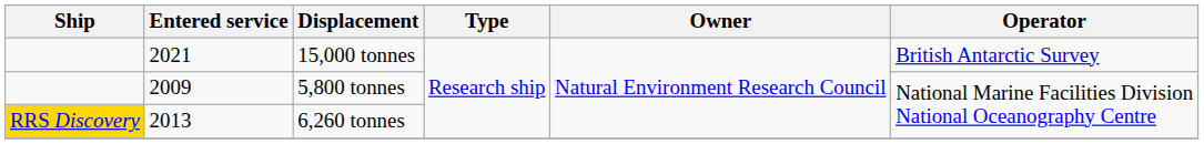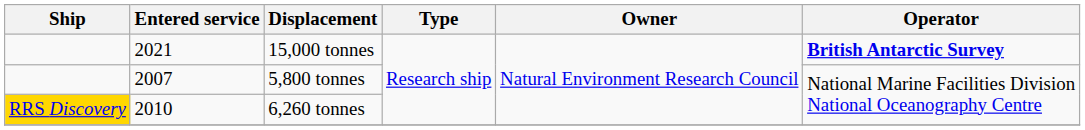 <table class="wikitable">
 <tr>
 <th>Ship</th>
 <th>Entered service</th>
 <th>Displacement</th>
 <th>Type</th>
 <th>Owner</th>
 <th>Operator</th>
 </tr>
 <tr>
 <td></td>
 <td>2021</td>
 <td>15,000 tonnes</td>
 <td rowspan=3><a href='#'>Research ship</a></td>
 <td rowspan=3><a href='#'>Natural Environment Research Council</a></td>
-<td rowspan=1><a href='#'>British Antarctic Survey</a></td>
+<td rowspan=1><strong><a href='#'>British Antarctic Survey</a></strong></td>
 </tr>
 <tr>
 <td></td>
-<td>2009</td>
+<td>2007</td>
 <td>5,800 tonnes</td>
 <td rowspan=2>National Marine Facilities Division<br><a href='#'>National Oceanography Centre</a></td>
 </tr>
 <tr>
 <td style="background: gold;"><a href='#'>RRS <em>Discovery</em></a></td>
-<td>2013</td>
+<td>2010</td>
 <td>6,260 tonnes</td>
 </tr>
 <tr>
 </tr>
 </table>
